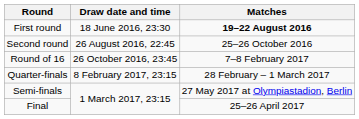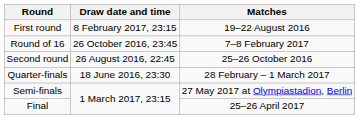 <table class="wikitable" style="text-align:center">
 <tr>
 <th>Round</th>
 <th>Draw date and time</th>
 <th>Matches</th>
 </tr>
 <tr>
 <td>First round</td>
-<td>18 June 2016, 23:30</td>
-<td><strong>19–22 August 2016</strong></td>
+<td>8 February 2017, 23:15</td>
+<td>19–22 August 2016</td>
+</tr>
+<tr>
+<td>Round of 16</td>
+<td>26 October 2016, 23:45</td>
+<td>7–8 February 2017</td>
 </tr>
 <tr>
 <td>Second round</td>
 <td>26 August 2016, 22:45</td>
 <td>25–26 October 2016</td>
 </tr>
 <tr>
-<td>Round of 16</td>
-<td>26 October 2016, 23:45</td>
-<td>7–8 February 2017</td>
-</tr>
-<tr>
 <td>Quarter-finals</td>
-<td>8 February 2017, 23:15</td>
+<td>18 June 2016, 23:30</td>
 <td>28 February – 1 March 2017</td>
 </tr>
 <tr>
 <td>Semi-finals</td>
 <td rowspan="2">1 March 2017, 23:15</td>
 <td>27 May 2017 at <a href='#'>Olympiastadion</a>, <a href='#'>Berlin</a></td>
 </tr>
 <tr>
 <td>Final</td>
 <td>25–26 April 2017</td>
 </tr>
 </table>
